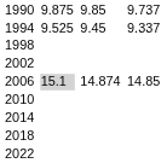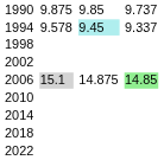 <table>
 <tr>
 <td>1990</td>
 <td></td>
 <td>9.875</td>
 <td></td>
 <td>9.85</td>
 <td></td>
 <td>9.737</td>
 </tr>
 <tr>
 <td>1994</td>
 <td></td>
-<td>9.525</td>
+<td>9.578</td>
 <td></td>
-<td>9.45</td>
+<td style="background: paleturquoise;">9.45</td>
 <td></td>
 <td>9.337</td>
 </tr>
 <tr>
 <td>1998</td>
 <td></td>
 <td></td>
 <td></td>
 <td></td>
 <td></td>
 <td></td>
 </tr>
 <tr>
 <td>2002</td>
 <td></td>
 <td></td>
 <td></td>
 <td></td>
 <td></td>
 <td></td>
 </tr>
 <tr>
 <td>2006</td>
 <td></td>
 <td style="background: lightgrey;">15.1</td>
 <td></td>
-<td>14.874</td>
+<td>14.875</td>
 <td></td>
-<td>14.85</td>
+<td style="background: lightgreen;">14.85</td>
 </tr>
 <tr>
 <td>2010<br></td>
 <td></td>
 <td></td>
 <td></td>
 <td></td>
 <td></td>
 <td></td>
 </tr>
 <tr>
 <td>2014<br></td>
 <td></td>
 <td></td>
 <td></td>
 <td></td>
 <td></td>
 <td></td>
 </tr>
 <tr>
 <td>2018<br></td>
 <td></td>
 <td></td>
 <td></td>
 <td></td>
 <td></td>
 <td></td>
 </tr>
 <tr>
 <td>2022<br></td>
 <td></td>
 <td></td>
 <td></td>
 <td></td>
 <td></td>
 <td></td>
 </tr>
 </table>
